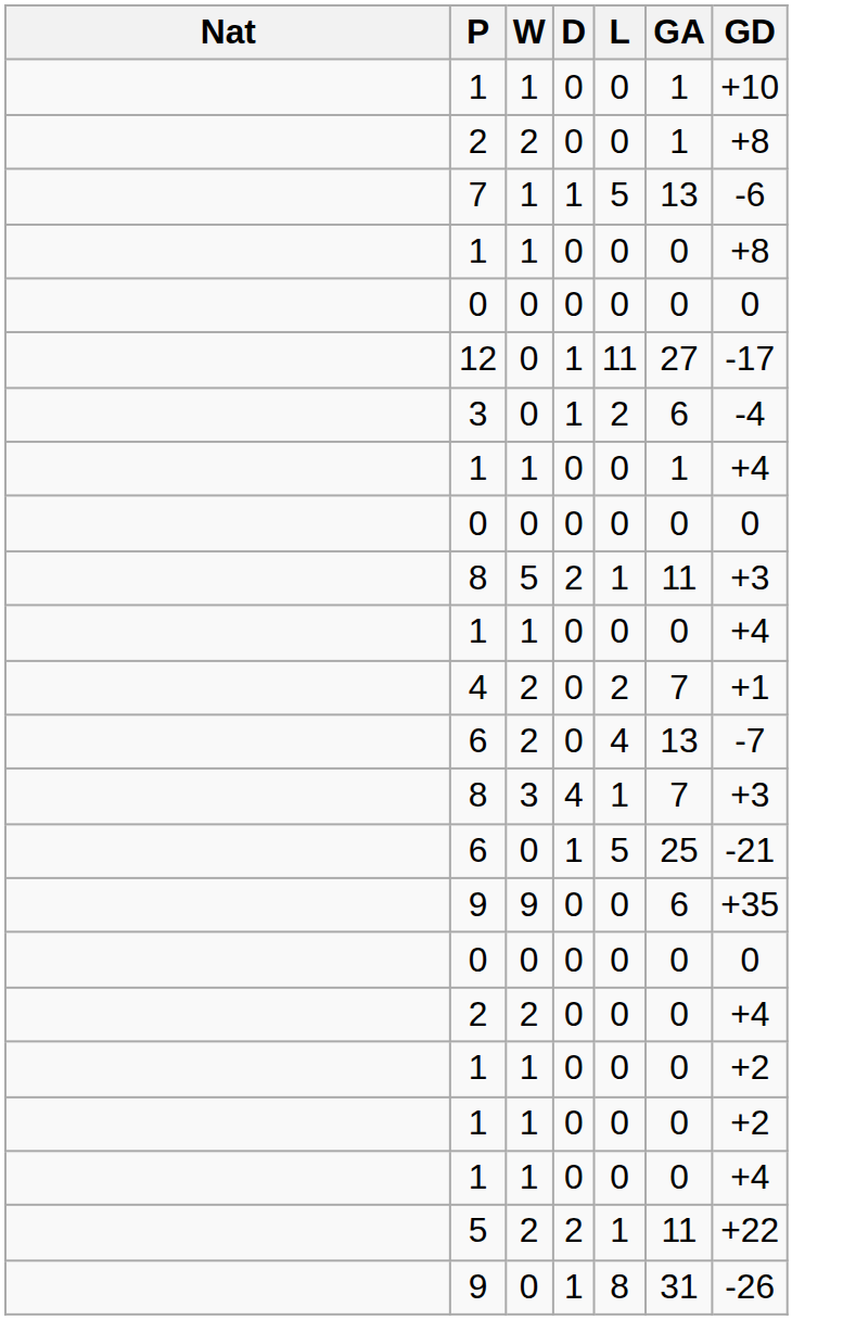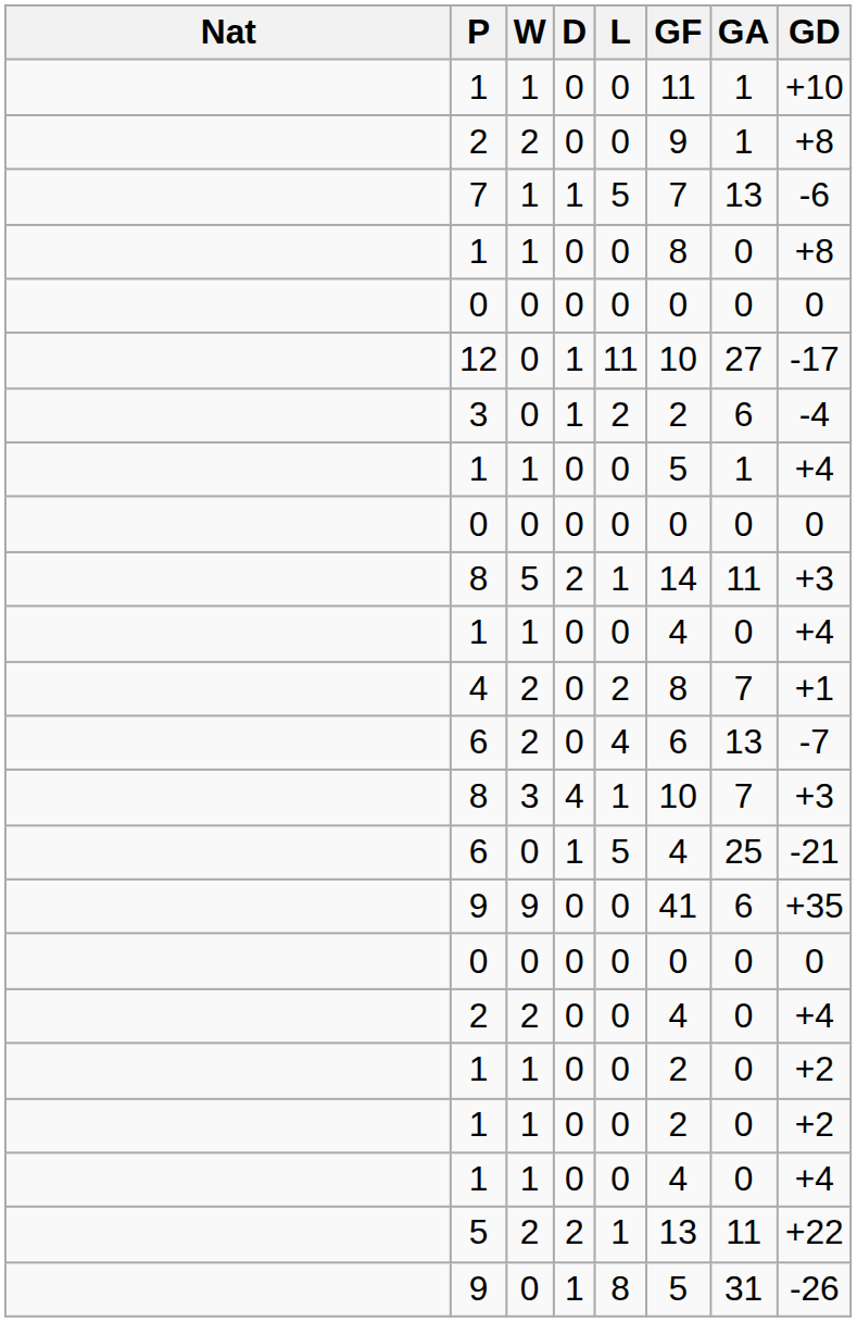 <table class="wikitable sortable" style="text-align:center">
 <tr>
 <th width="200">Nat</th>
 <th width="2">P</th>
 <th width="2">W</th>
 <th width="2">D</th>
 <th width="2">L</th>
+<th width="2">GF</th>
 <th width="2">GA</th>
 <th width="2">GD</th>
 </tr>
 <tr>
 <td align=Left></td>
 <td>1</td>
 <td>1</td>
 <td>0</td>
 <td>0</td>
+<td>11</td>
 <td>1</td>
 <td>+10</td>
 </tr>
 <tr>
 <td align=Left></td>
 <td>2</td>
 <td>2</td>
 <td>0</td>
 <td>0</td>
+<td>9</td>
 <td>1</td>
 <td>+8</td>
 </tr>
 <tr>
 <td align=Left></td>
 <td>7</td>
 <td>1</td>
 <td>1</td>
 <td>5</td>
+<td>7</td>
 <td>13</td>
 <td>-6</td>
 </tr>
 <tr>
 <td align=Left></td>
 <td>1</td>
 <td>1</td>
 <td>0</td>
 <td>0</td>
+<td>8</td>
 <td>0</td>
 <td>+8</td>
 </tr>
 <tr>
 <td align=Left></td>
+<td>0</td>
 <td>0</td>
 <td>0</td>
 <td>0</td>
 <td>0</td>
 <td>0</td>
 <td>0</td>
 </tr>
 <tr>
 <td align=Left></td>
 <td>12</td>
 <td>0</td>
 <td>1</td>
 <td>11</td>
+<td>10</td>
 <td>27</td>
 <td>-17</td>
 </tr>
 <tr>
 <td align=Left></td>
 <td>3</td>
 <td>0</td>
 <td>1</td>
+<td>2</td>
 <td>2</td>
 <td>6</td>
 <td>-4</td>
 </tr>
 <tr>
 <td align=Left></td>
 <td>1</td>
 <td>1</td>
 <td>0</td>
 <td>0</td>
+<td>5</td>
 <td>1</td>
 <td>+4</td>
 </tr>
 <tr>
 <td align=Left></td>
+<td>0</td>
 <td>0</td>
 <td>0</td>
 <td>0</td>
 <td>0</td>
 <td>0</td>
 <td>0</td>
 </tr>
 <tr>
 <td align=Left></td>
 <td>8</td>
 <td>5</td>
 <td>2</td>
 <td>1</td>
+<td>14</td>
 <td>11</td>
 <td>+3</td>
 </tr>
 <tr>
 <td align=Left></td>
 <td>1</td>
 <td>1</td>
 <td>0</td>
 <td>0</td>
+<td>4</td>
 <td>0</td>
 <td>+4</td>
 </tr>
 <tr>
 <td align=Left></td>
 <td>4</td>
 <td>2</td>
 <td>0</td>
 <td>2</td>
+<td>8</td>
 <td>7</td>
 <td>+1</td>
 </tr>
 <tr>
 <td align=Left></td>
 <td>6</td>
 <td>2</td>
 <td>0</td>
 <td>4</td>
+<td>6</td>
 <td>13</td>
 <td>-7</td>
 </tr>
 <tr>
 <td align=Left></td>
 <td>8</td>
 <td>3</td>
 <td>4</td>
 <td>1</td>
+<td>10</td>
 <td>7</td>
 <td>+3</td>
 </tr>
 <tr>
 <td align=Left></td>
 <td>6</td>
 <td>0</td>
 <td>1</td>
 <td>5</td>
+<td>4</td>
 <td>25</td>
 <td>-21</td>
 </tr>
 <tr>
 <td align=Left></td>
 <td>9</td>
 <td>9</td>
 <td>0</td>
 <td>0</td>
+<td>41</td>
 <td>6</td>
 <td>+35</td>
 </tr>
 <tr>
 <td align=Left></td>
+<td>0</td>
 <td>0</td>
 <td>0</td>
 <td>0</td>
 <td>0</td>
 <td>0</td>
 <td>0</td>
 </tr>
 <tr>
 <td align=Left></td>
 <td>2</td>
 <td>2</td>
 <td>0</td>
 <td>0</td>
+<td>4</td>
 <td>0</td>
 <td>+4</td>
 </tr>
 <tr>
 <td align=Left></td>
 <td>1</td>
 <td>1</td>
 <td>0</td>
 <td>0</td>
+<td>2</td>
 <td>0</td>
 <td>+2</td>
 </tr>
 <tr>
 <td align=Left></td>
 <td>1</td>
 <td>1</td>
 <td>0</td>
 <td>0</td>
+<td>2</td>
 <td>0</td>
 <td>+2</td>
 </tr>
 <tr>
 <td align=Left></td>
 <td>1</td>
 <td>1</td>
 <td>0</td>
 <td>0</td>
+<td>4</td>
 <td>0</td>
 <td>+4</td>
 </tr>
 <tr>
 <td align=Left></td>
 <td>5</td>
 <td>2</td>
 <td>2</td>
 <td>1</td>
+<td>13</td>
 <td>11</td>
 <td>+22</td>
 </tr>
 <tr>
 <td align=Left></td>
 <td>9</td>
 <td>0</td>
 <td>1</td>
 <td>8</td>
+<td>5</td>
 <td>31</td>
 <td>-26</td>
 </tr>
 </table>
